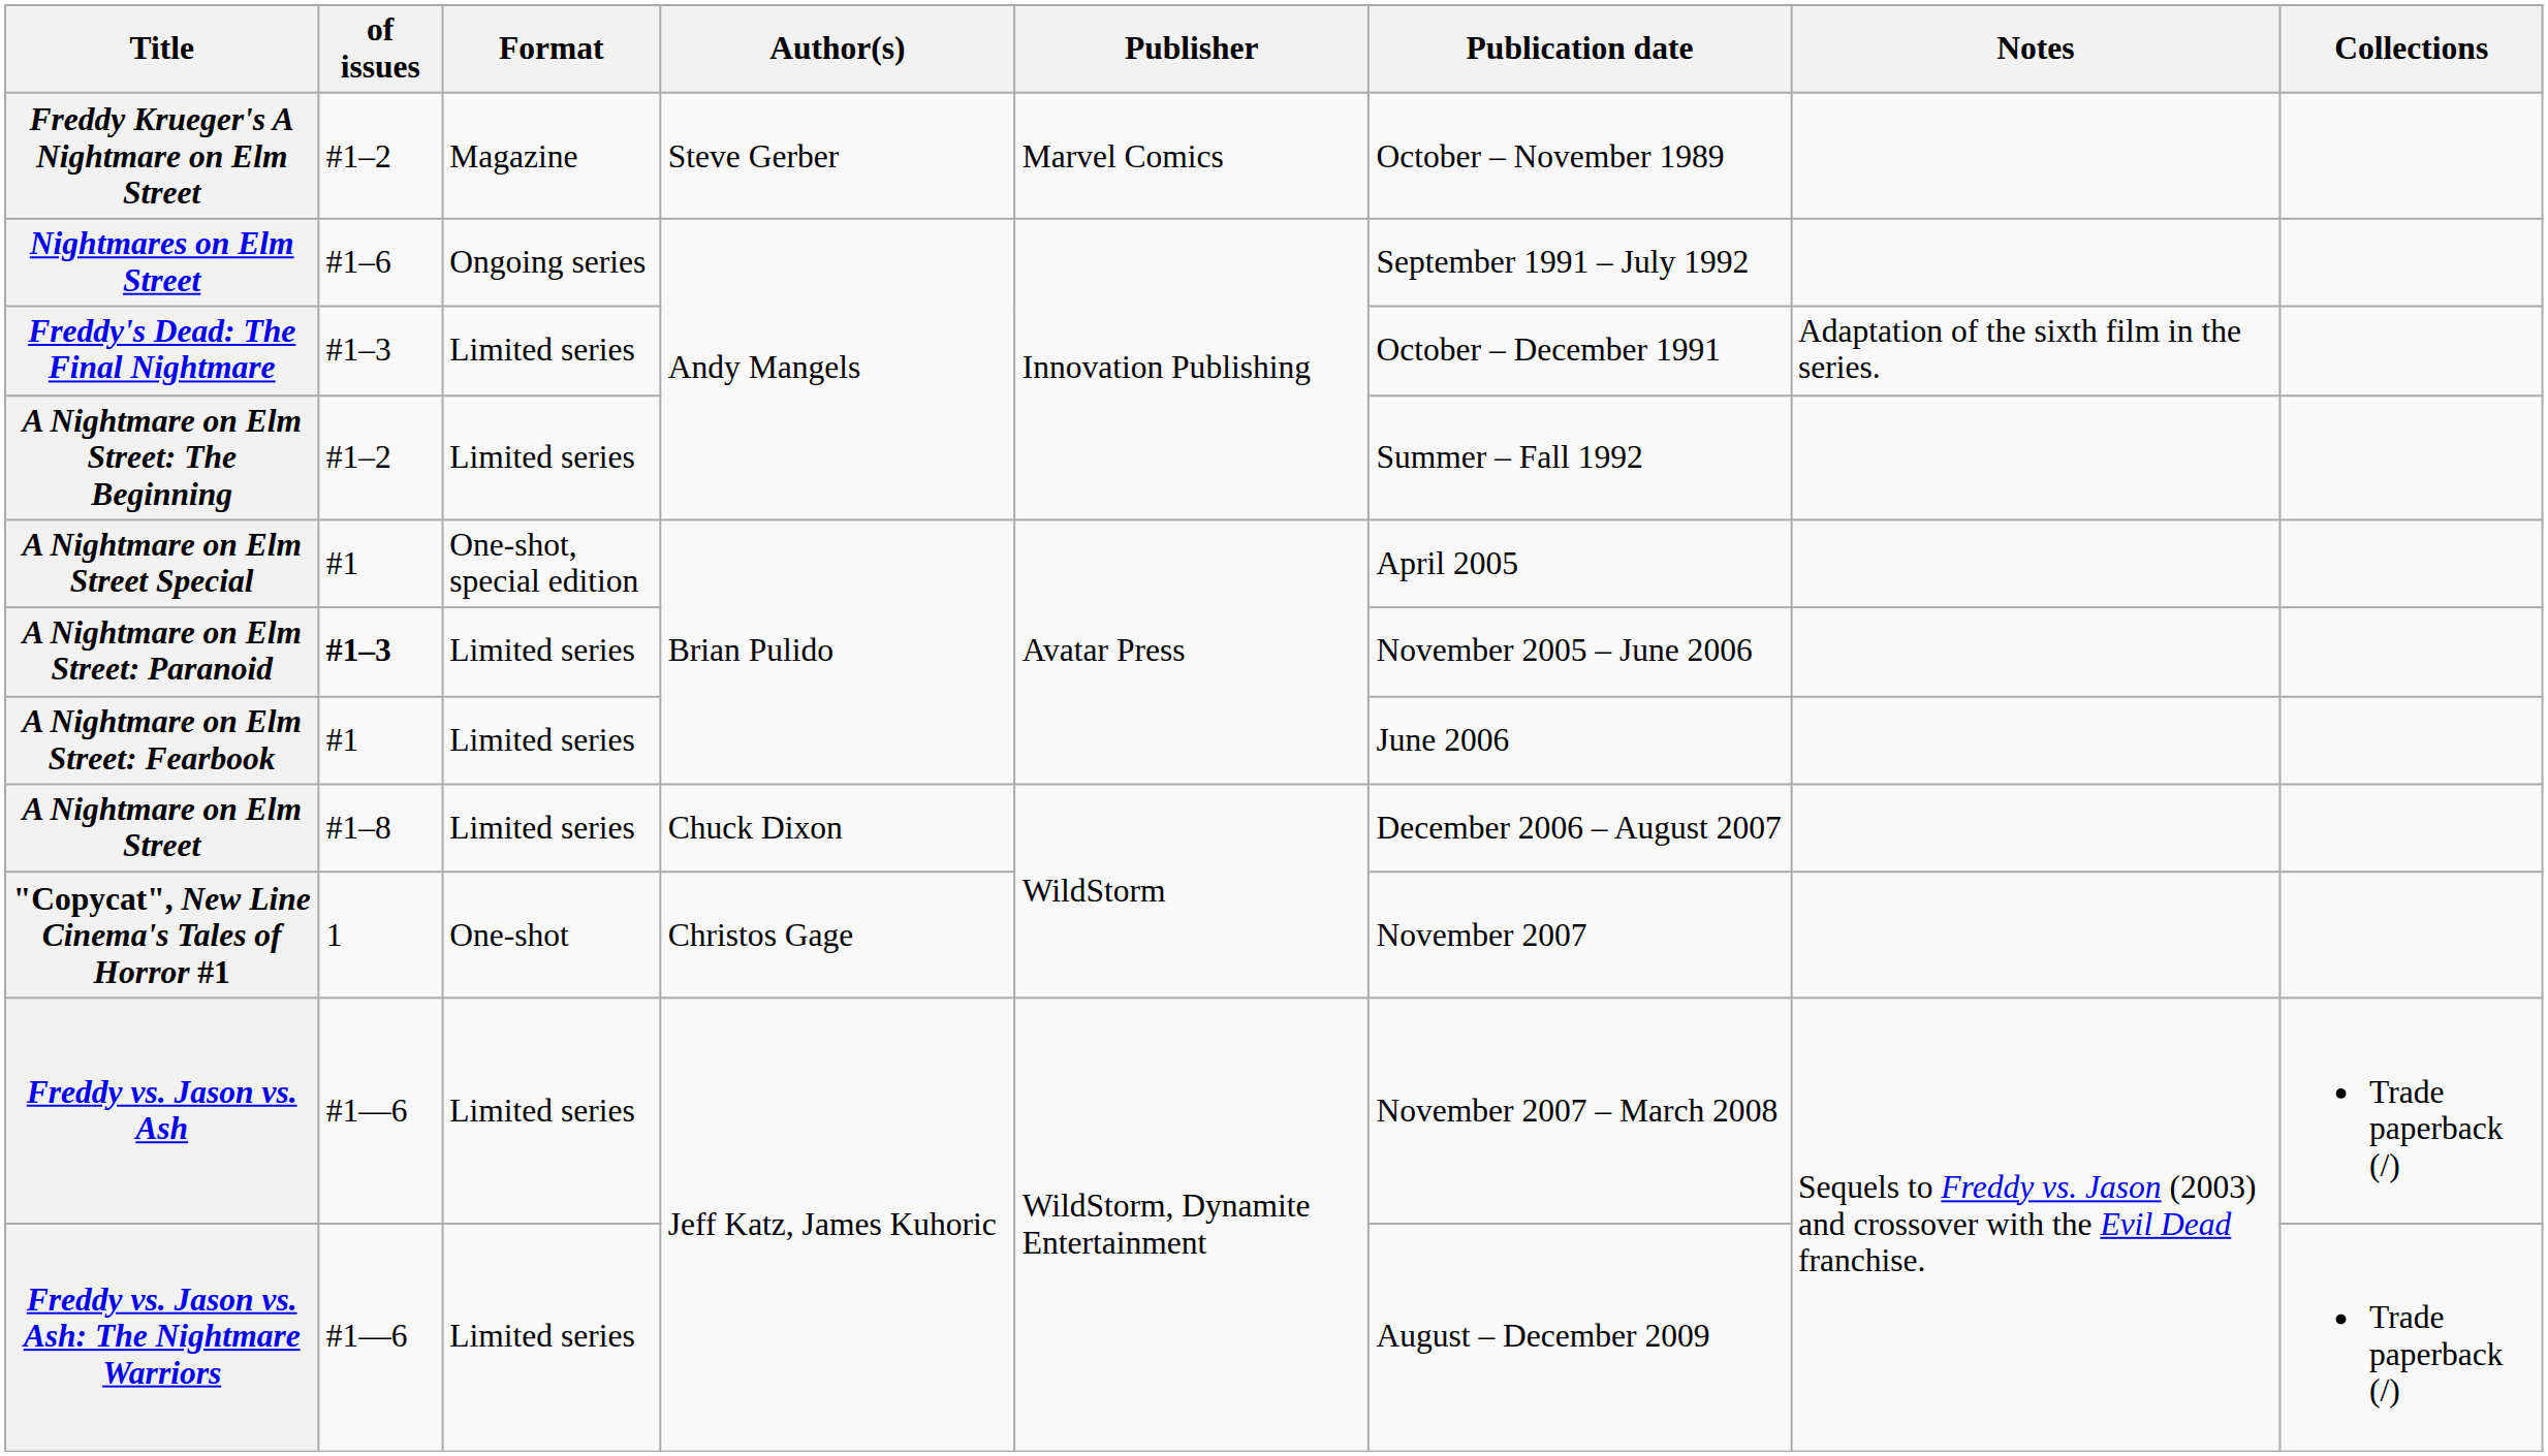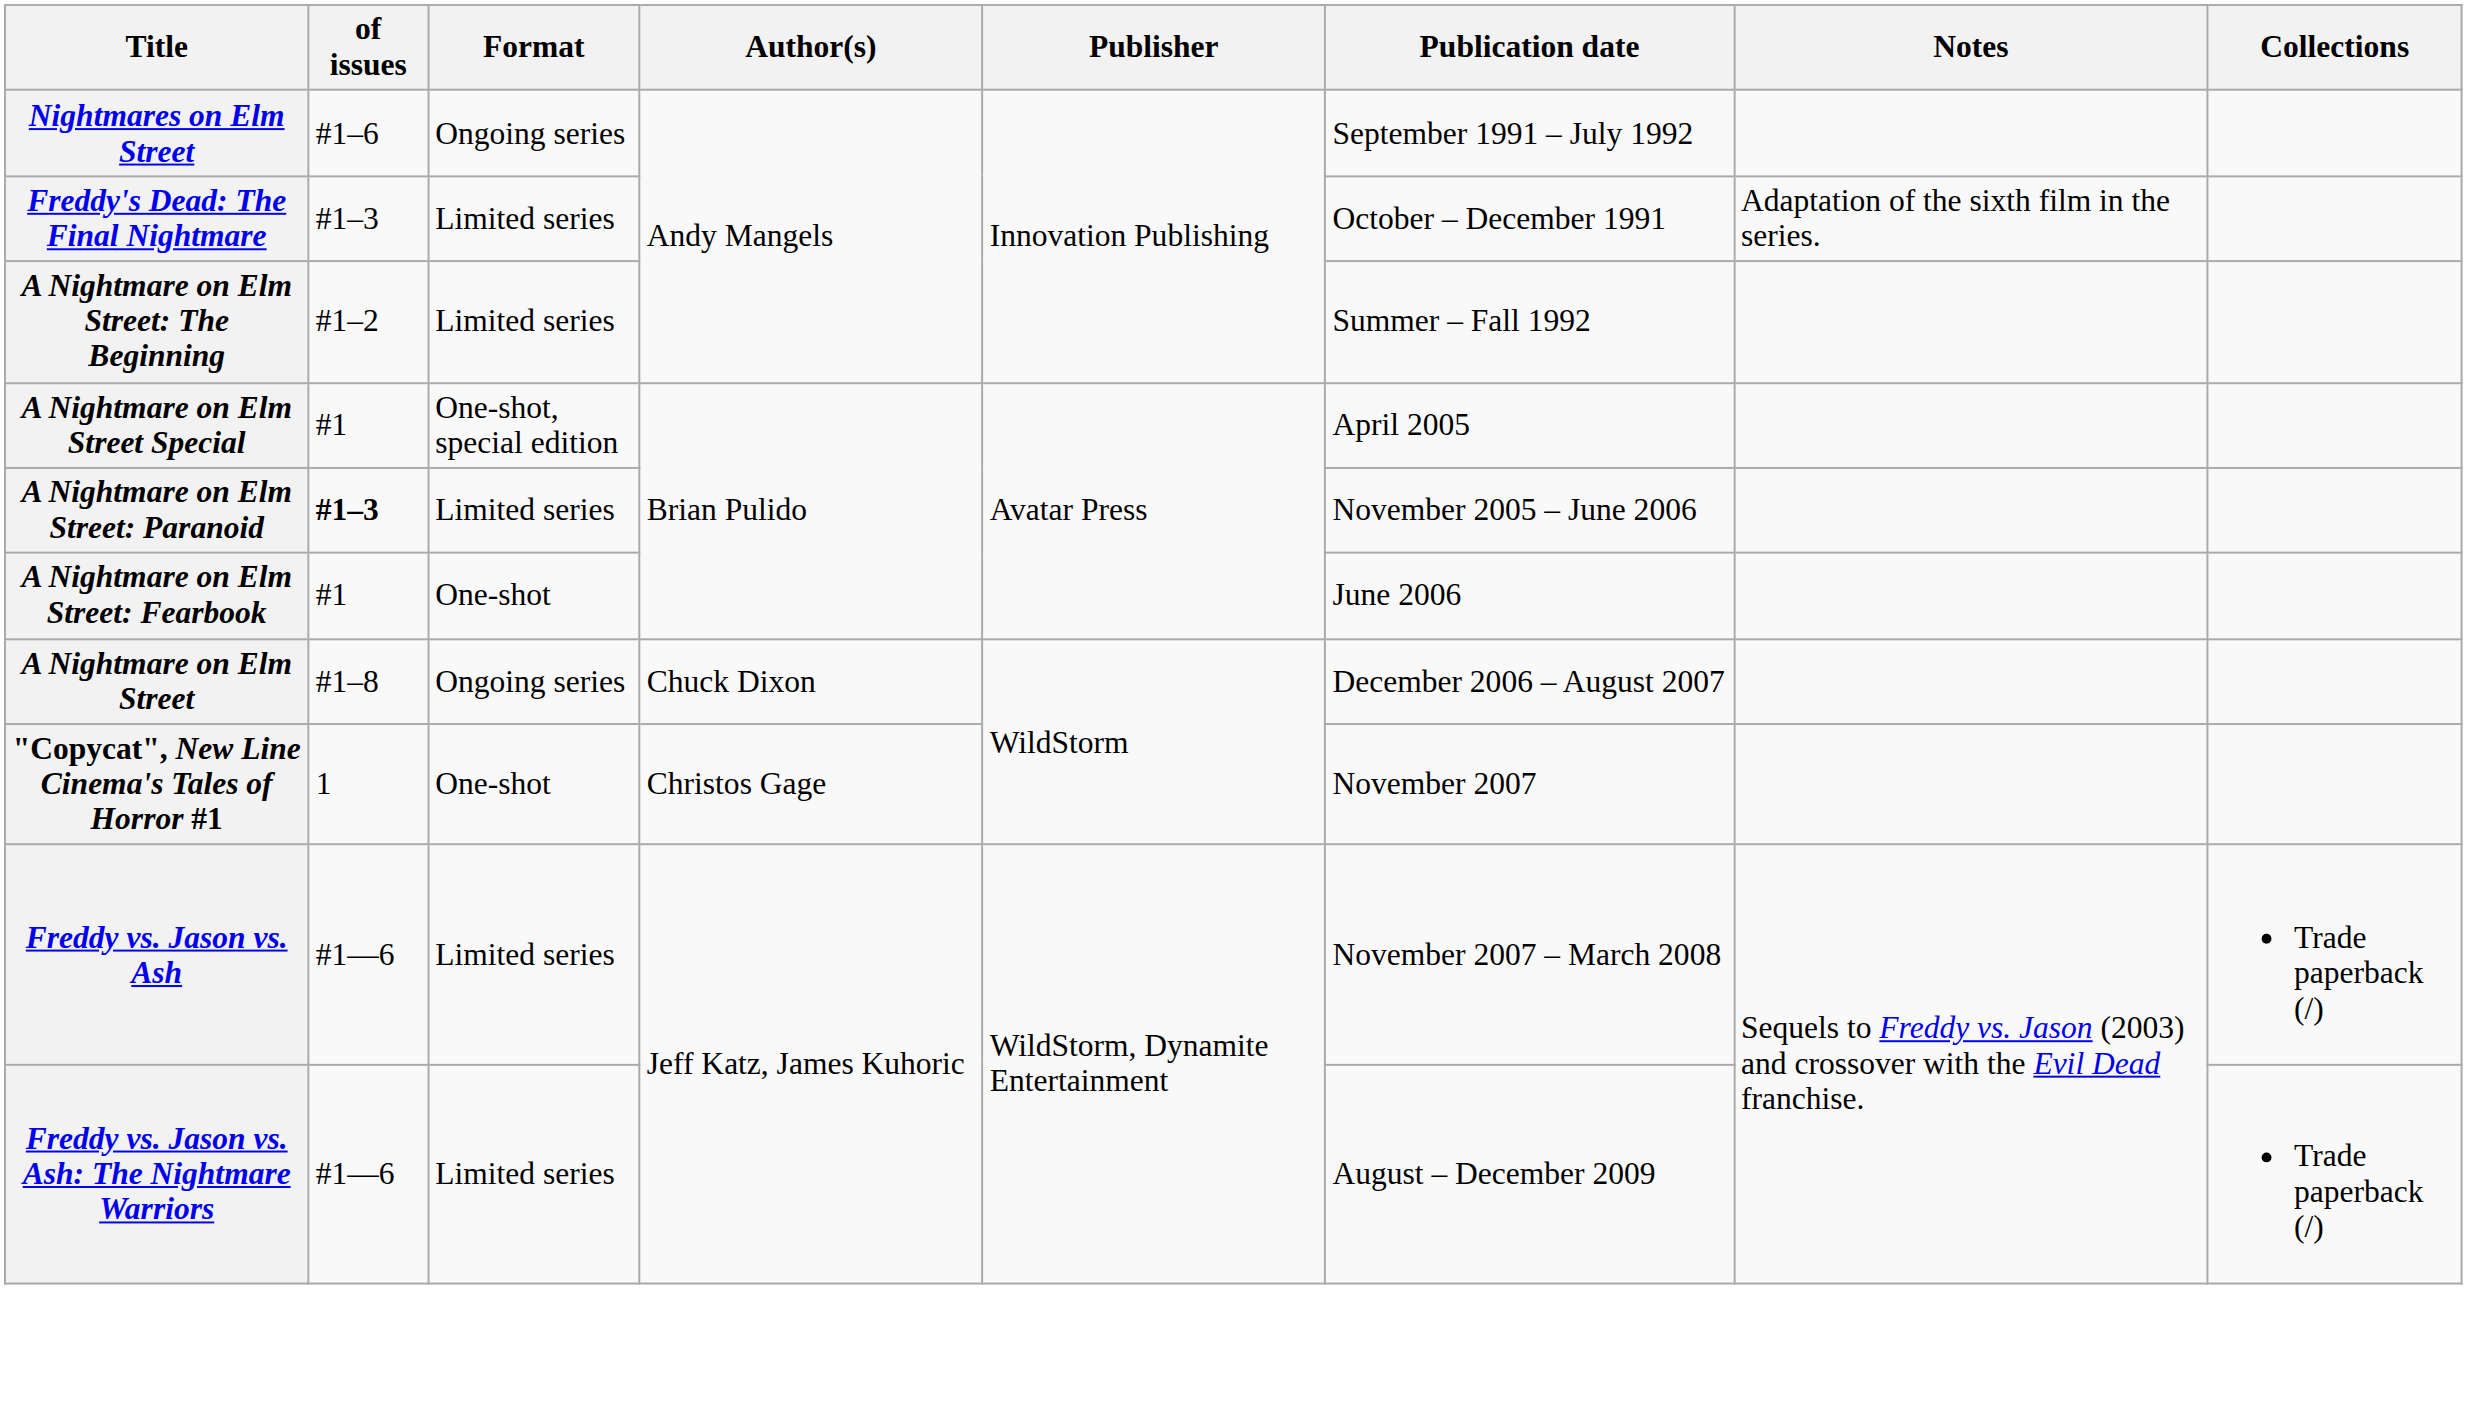 <table class="wikitable">
 <tr>
 <th>Title</th>
 <th style="width:40pt"> of issues</th>
 <th style="width:75pt">Format</th>
 <th style="width:125pt">Author(s)</th>
 <th style="width:125pt">Publisher</th>
 <th style="width:150pt">Publication date</th>
 <th style="width:175pt">Notes</th>
 <th>Collections</th>
-</tr>
-<tr>
-<th><em>Freddy Krueger's A Nightmare on Elm Street</em></th>
-<td>#1–2</td>
-<td>Magazine</td>
-<td>Steve Gerber</td>
-<td>Marvel Comics</td>
-<td>October – November 1989</td>
-<td></td>
-<td></td>
 </tr>
 <tr>
 <th><em><a href='#'>Nightmares on Elm Street</a></em></th>
 <td>#1–6</td>
 <td>Ongoing series</td>
 <td rowspan="3">Andy Mangels</td>
 <td rowspan="3">Innovation Publishing</td>
 <td>September 1991 – July 1992</td>
 <td></td>
 <td></td>
 </tr>
 <tr>
 <th><em><a href='#'>Freddy's Dead: The Final Nightmare</a></em></th>
 <td>#1–3</td>
 <td>Limited series</td>
 <td>October – December 1991</td>
 <td>Adaptation of the sixth film in the series.</td>
 <td></td>
 </tr>
 <tr>
 <th><em>A Nightmare on Elm Street: The Beginning</em></th>
 <td>#1–2</td>
 <td>Limited series </td>
 <td>Summer – Fall 1992</td>
 <td></td>
 <td></td>
 </tr>
 <tr>
 <th><em>A Nightmare on Elm Street Special</em></th>
 <td>#1</td>
 <td>One-shot, special edition</td>
 <td rowspan="3">Brian Pulido</td>
 <td rowspan="3">Avatar Press</td>
 <td>April 2005</td>
 <td></td>
 <td></td>
 </tr>
 <tr>
 <th><em>A Nightmare on Elm Street: Paranoid</em></th>
 <td><strong>#1–3</strong></td>
 <td>Limited series</td>
 <td>November 2005 – June 2006</td>
 <td></td>
 <td></td>
 </tr>
 <tr>
 <th><em>A Nightmare on Elm Street: Fearbook</em></th>
 <td>#1</td>
-<td>Limited series</td>
+<td>One-shot</td>
 <td>June 2006</td>
 <td></td>
 <td></td>
 </tr>
 <tr>
 <th><em>A Nightmare on Elm Street</em></th>
 <td>#1–8</td>
-<td>Limited series</td>
+<td>Ongoing series</td>
 <td>Chuck Dixon</td>
 <td rowspan="2">WildStorm</td>
 <td>December 2006 – August 2007</td>
 <td></td>
 <td></td>
 </tr>
 <tr>
 <th>"Copycat", <em>New Line Cinema's Tales of Horror</em> #1</th>
 <td>1</td>
 <td>One-shot</td>
 <td>Christos Gage</td>
 <td>November 2007</td>
 <td></td>
 <td></td>
 </tr>
 <tr>
 <th><em><a href='#'>Freddy vs. Jason vs. Ash</a></em></th>
 <td>#1—6</td>
 <td>Limited series</td>
 <td rowspan="2">Jeff Katz, James Kuhoric</td>
 <td rowspan="2">WildStorm, Dynamite Entertainment</td>
 <td>November 2007 – March 2008</td>
 <td rowspan="2">Sequels to <em><a href='#'>Freddy vs. Jason</a></em> (2003) and crossover with the <em><a href='#'>Evil Dead</a></em> franchise.</td>
 <td><br><ul><li>Trade paperback (/)</li></ul></td>
 </tr>
 <tr>
 <th><em><a href='#'>Freddy vs. Jason vs. Ash: The Nightmare Warriors</a></em></th>
 <td>#1—6</td>
 <td>Limited series</td>
 <td>August – December 2009</td>
 <td><br><ul><li>Trade paperback (/)</li></ul></td>
 </tr>
 </table>
